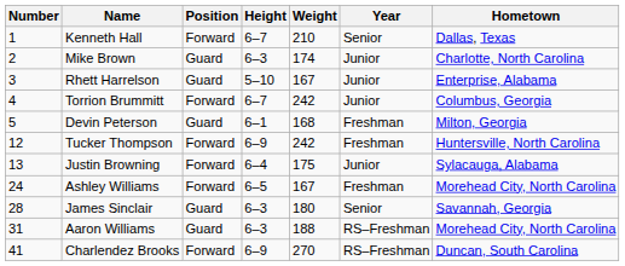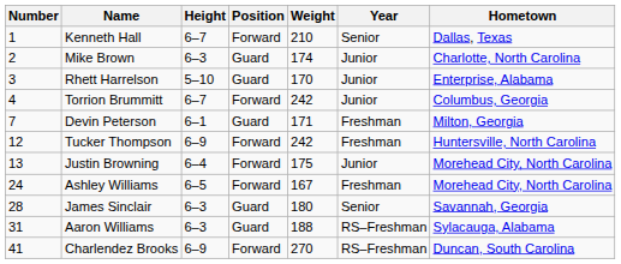 <table class="wikitable sortable" style="font-size: 95%;">
 <tr>
 <th>Number</th>
 <th>Name</th>
+<th>Height</th>
 <th>Position</th>
-<th>Height</th>
 <th>Weight</th>
 <th>Year</th>
 <th>Hometown</th>
 </tr>
 <tr>
 <td>1</td>
 <td>Kenneth Hall</td>
+<td>6–7</td>
 <td>Forward</td>
-<td>6–7</td>
 <td>210</td>
 <td>Senior</td>
 <td><a href='#'>Dallas</a>, <a href='#'>Texas</a></td>
 </tr>
 <tr>
 <td>2</td>
 <td>Mike Brown</td>
+<td>6–3</td>
 <td>Guard</td>
-<td>6–3</td>
 <td>174</td>
 <td>Junior</td>
 <td><a href='#'>Charlotte, North Carolina</a></td>
 </tr>
 <tr>
 <td>3</td>
 <td>Rhett Harrelson</td>
+<td>5–10</td>
 <td>Guard</td>
-<td>5–10</td>
-<td>167</td>
+<td>170</td>
 <td>Junior</td>
 <td><a href='#'>Enterprise, Alabama</a></td>
 </tr>
 <tr>
 <td>4</td>
 <td>Torrion Brummitt</td>
+<td>6–7</td>
 <td>Forward</td>
-<td>6–7</td>
 <td>242</td>
 <td>Junior</td>
 <td><a href='#'>Columbus, Georgia</a></td>
 </tr>
 <tr>
-<td>5</td>
+<td>7</td>
 <td>Devin Peterson</td>
+<td>6–1</td>
 <td>Guard</td>
-<td>6–1</td>
-<td>168</td>
+<td>171</td>
 <td>Freshman</td>
 <td><a href='#'>Milton, Georgia</a></td>
 </tr>
 <tr>
 <td>12</td>
 <td>Tucker Thompson</td>
+<td>6–9</td>
 <td>Forward</td>
-<td>6–9</td>
 <td>242</td>
 <td>Freshman</td>
 <td><a href='#'>Huntersville, North Carolina</a></td>
 </tr>
 <tr>
 <td>13</td>
 <td>Justin Browning</td>
+<td>6–4</td>
 <td>Forward</td>
-<td>6–4</td>
 <td>175</td>
 <td>Junior</td>
-<td><a href='#'>Sylacauga, Alabama</a></td>
+<td><a href='#'>Morehead City, North Carolina</a></td>
 </tr>
 <tr>
 <td>24</td>
 <td>Ashley Williams</td>
+<td>6–5</td>
 <td>Forward</td>
-<td>6–5</td>
 <td>167</td>
 <td>Freshman</td>
 <td><a href='#'>Morehead City, North Carolina</a></td>
 </tr>
 <tr>
 <td>28</td>
 <td>James Sinclair</td>
+<td>6–3</td>
 <td>Guard</td>
-<td>6–3</td>
 <td>180</td>
 <td>Senior</td>
 <td><a href='#'>Savannah, Georgia</a></td>
 </tr>
 <tr>
 <td>31</td>
 <td>Aaron Williams</td>
+<td>6–3</td>
 <td>Guard</td>
-<td>6–3</td>
 <td>188</td>
 <td>RS–Freshman</td>
-<td><a href='#'>Morehead City, North Carolina</a></td>
+<td><a href='#'>Sylacauga, Alabama</a></td>
 </tr>
 <tr>
 <td>41</td>
 <td>Charlendez Brooks</td>
+<td>6–9</td>
 <td>Forward</td>
-<td>6–9</td>
 <td>270</td>
 <td>RS–Freshman</td>
 <td><a href='#'>Duncan, South Carolina</a></td>
 </tr>
 </table>
